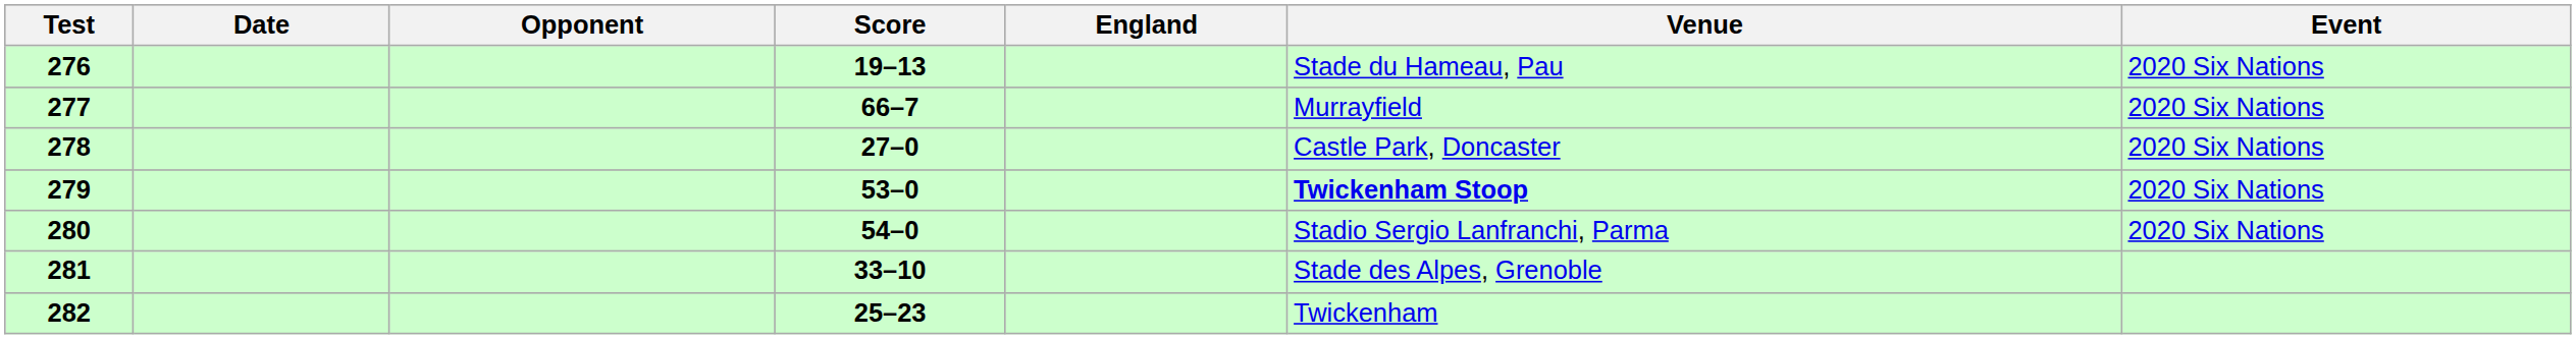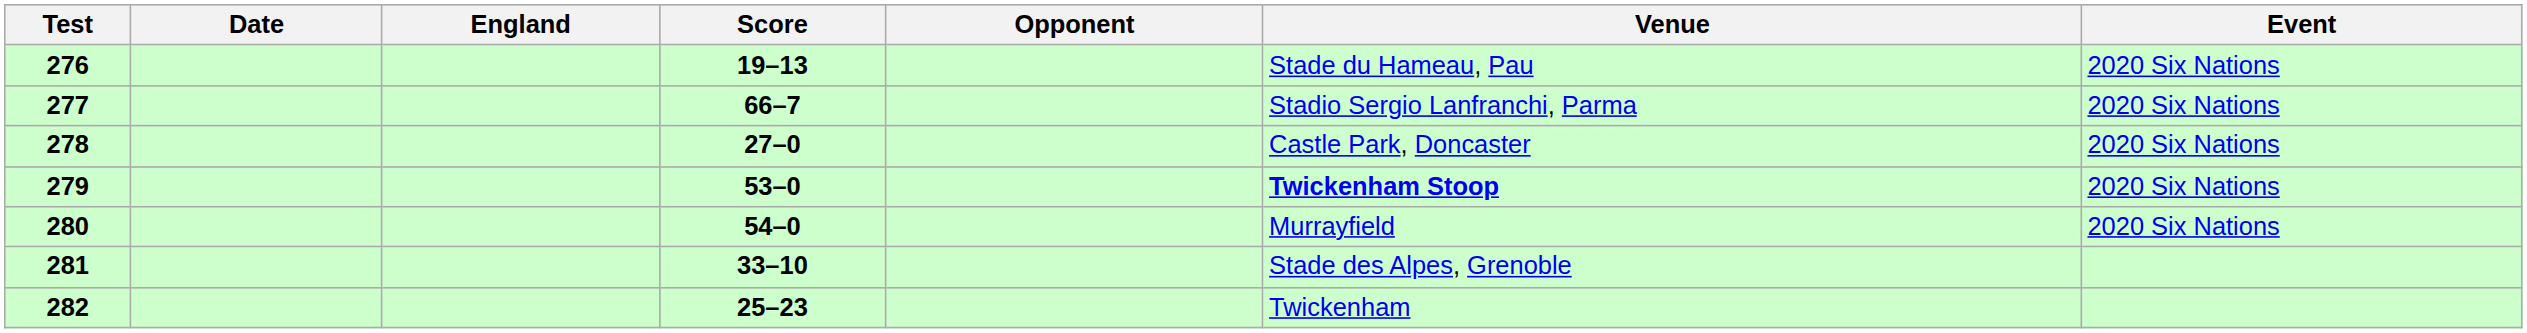 <table class="wikitable sortable" style="width:100%">
 <tr>
 <th style="width:5%">Test</th>
 <th style="width:10%">Date</th>
+<th style="width:11%">England</th>
+<th style="width:9%">Score</th>
 <th style="width:15%">Opponent</th>
-<th style="width:9%">Score</th>
-<th style="width:11%">England</th>
 <th>Venue</th>
 <th>Event</th>
 </tr>
 <tr bgcolor=#ccffcc>
 <td align=center><strong>276</strong></td>
 <td></td>
 <td></td>
 <td align="center"><strong>19–13</strong></td>
 <td></td>
 <td><a href='#'>Stade du Hameau</a>, <a href='#'>Pau</a></td>
 <td><a href='#'>2020 Six Nations</a></td>
 </tr>
 <tr bgcolor=#ccffcc>
 <td align=center><strong>277</strong></td>
 <td></td>
 <td></td>
 <td align="center"><strong>66–7</strong></td>
 <td></td>
-<td><a href='#'>Murrayfield</a></td>
+<td><a href='#'>Stadio Sergio Lanfranchi</a>, <a href='#'>Parma</a></td>
 <td><a href='#'>2020 Six Nations</a></td>
 </tr>
 <tr bgcolor=#ccffcc>
 <td align=center><strong>278</strong></td>
 <td></td>
 <td></td>
 <td align="center"><strong>27–0</strong></td>
 <td></td>
 <td><a href='#'>Castle Park</a>, <a href='#'>Doncaster</a></td>
 <td><a href='#'>2020 Six Nations</a></td>
 </tr>
 <tr bgcolor=#ccffcc>
 <td align=center><strong>279</strong></td>
 <td></td>
 <td></td>
 <td align="center"><strong>53–0</strong></td>
 <td></td>
 <td><strong><a href='#'>Twickenham Stoop</a></strong></td>
 <td><a href='#'>2020 Six Nations</a></td>
 </tr>
 <tr bgcolor=#ccffcc>
 <td align=center><strong>280</strong></td>
 <td></td>
 <td></td>
 <td align="center"><strong>54–0</strong></td>
 <td></td>
-<td><a href='#'>Stadio Sergio Lanfranchi</a>, <a href='#'>Parma</a></td>
+<td><a href='#'>Murrayfield</a></td>
 <td><a href='#'>2020 Six Nations</a></td>
 </tr>
 <tr bgcolor=#ccffcc>
 <td align=center><strong>281</strong></td>
 <td></td>
 <td></td>
 <td align="center"><strong>33–10</strong></td>
 <td></td>
 <td><a href='#'>Stade des Alpes</a>, <a href='#'>Grenoble</a></td>
 <td></td>
 </tr>
 <tr bgcolor=#ccffcc>
 <td align="center"><strong>282</strong></td>
 <td></td>
 <td></td>
 <td align="center"><strong>25–23</strong></td>
 <td></td>
 <td><a href='#'>Twickenham</a></td>
 <td></td>
 </tr>
 </table>
